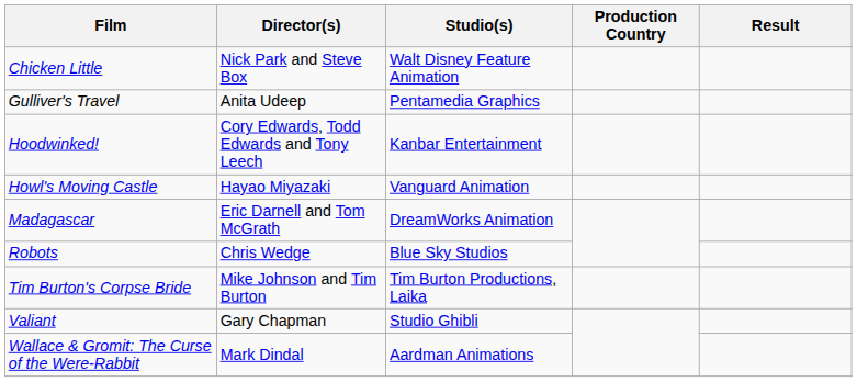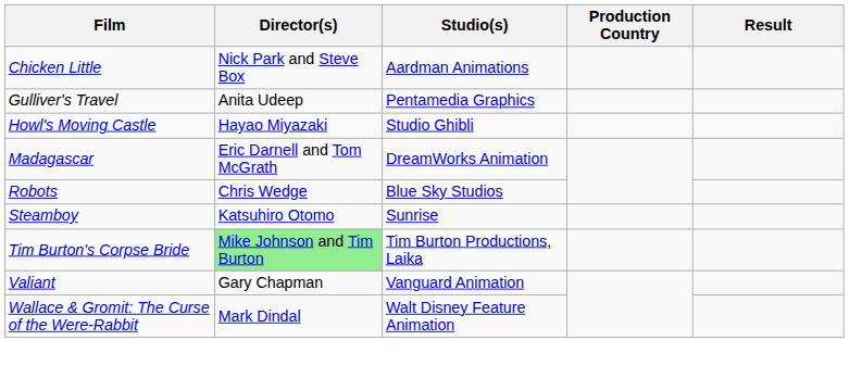 <table class="wikitable">
 <tr>
 <th scope="col" style="width:25%;">Film</th>
 <th scope="col" style="width:20%;">Director(s)</th>
 <th scope="col" style="width:22%;">Studio(s)</th>
 <th scope="col" style="width:15%;">Production Country</th>
 <th scope="col">Result</th>
 </tr>
 <tr>
 <td><a href='#'><em>Chicken Little</em></a></td>
 <td><a href='#'>Nick Park</a> and <a href='#'>Steve Box</a></td>
-<td><a href='#'>Walt Disney Feature Animation</a></td>
+<td><a href='#'>Aardman Animations</a></td>
 <td></td>
 <td></td>
 </tr>
 <tr>
 <td><em>Gulliver's Travel</em></td>
 <td>Anita Udeep</td>
 <td><a href='#'>Pentamedia Graphics</a></td>
 <td></td>
 <td></td>
 </tr>
 <tr>
-<td><em><a href='#'>Hoodwinked!</a></em></td>
-<td><a href='#'>Cory Edwards</a>, <a href='#'>Todd Edwards</a> and <a href='#'>Tony Leech</a></td>
-<td><a href='#'>Kanbar Entertainment</a></td>
-<td></td>
-<td></td>
-</tr>
-<tr>
 <td><em><a href='#'>Howl's Moving Castle</a></em></td>
 <td><a href='#'>Hayao Miyazaki</a></td>
-<td><a href='#'>Vanguard Animation</a></td>
+<td><a href='#'>Studio Ghibli</a></td>
 <td></td>
 <td></td>
 </tr>
 <tr>
 <td><em><a href='#'>Madagascar</a></em></td>
 <td><a href='#'>Eric Darnell</a> and <a href='#'>Tom McGrath</a></td>
 <td><a href='#'>DreamWorks Animation</a></td>
 <td rowspan="2"></td>
 <td></td>
 </tr>
 <tr>
 <td><em><a href='#'>Robots</a></em></td>
 <td><a href='#'>Chris Wedge</a></td>
 <td><a href='#'>Blue Sky Studios</a></td>
 <td></td>
 </tr>
 <tr>
+<td><em><a href='#'>Steamboy</a></em></td>
+<td><a href='#'>Katsuhiro Otomo</a></td>
+<td><a href='#'>Sunrise</a></td>
+<td></td>
+<td></td>
+</tr>
+<tr>
 <td><em><a href='#'>Tim Burton's Corpse Bride</a></em></td>
-<td><a href='#'>Mike Johnson</a> and <a href='#'>Tim Burton</a></td>
+<td style="background: lightgreen;"><a href='#'>Mike Johnson</a> and <a href='#'>Tim Burton</a></td>
 <td><a href='#'>Tim Burton Productions</a>, <a href='#'>Laika</a></td>
 <td></td>
 <td></td>
 </tr>
 <tr>
 <td><em><a href='#'>Valiant</a></em></td>
 <td>Gary Chapman</td>
-<td><a href='#'>Studio Ghibli</a></td>
+<td><a href='#'>Vanguard Animation</a></td>
 <td rowspan="2"><br></td>
 <td></td>
 </tr>
 <tr>
 <td><em><a href='#'>Wallace & Gromit: The Curse of the Were-Rabbit</a></em></td>
 <td><a href='#'>Mark Dindal</a></td>
-<td><a href='#'>Aardman Animations</a></td>
+<td><a href='#'>Walt Disney Feature Animation</a></td>
 <td></td>
 </tr>
 </table>
